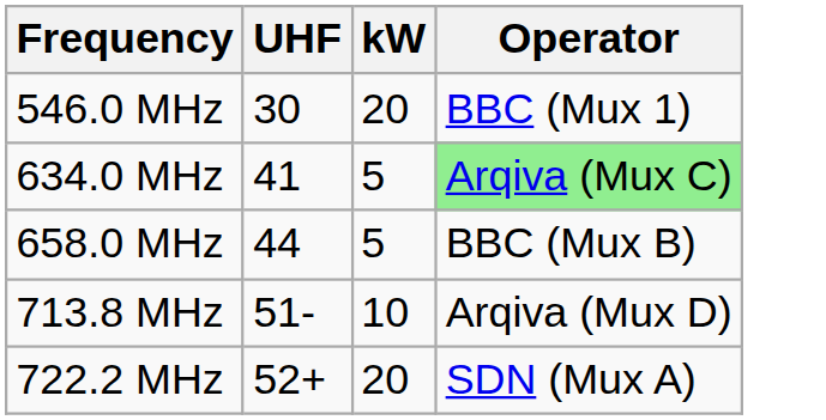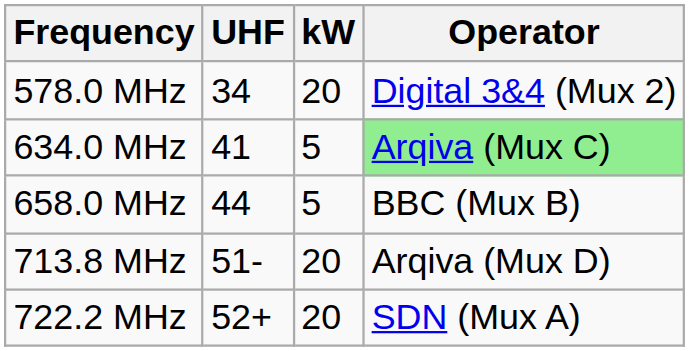 <table class="wikitable sortable">
 <tr>
 <th>Frequency</th>
 <th>UHF</th>
 <th>kW</th>
 <th>Operator</th>
 </tr>
 <tr>
-<td>546.0 MHz</td>
-<td>30</td>
+<td>578.0 MHz</td>
+<td>34</td>
 <td>20</td>
-<td><a href='#'>BBC</a> (Mux 1)</td>
+<td><a href='#'>Digital 3&4</a> (Mux 2)</td>
 </tr>
 <tr>
 <td>634.0 MHz</td>
 <td>41</td>
 <td>5</td>
 <td style="background: lightgreen;"><a href='#'>Arqiva</a> (Mux C)</td>
 </tr>
 <tr>
 <td>658.0 MHz</td>
 <td>44</td>
 <td>5</td>
 <td>BBC (Mux B)</td>
 </tr>
 <tr>
 <td>713.8 MHz</td>
 <td>51-</td>
-<td>10</td>
+<td>20</td>
 <td>Arqiva (Mux D)</td>
 </tr>
 <tr>
 <td>722.2 MHz</td>
 <td>52+</td>
 <td>20</td>
 <td><a href='#'>SDN</a> (Mux A)</td>
 </tr>
 </table>
